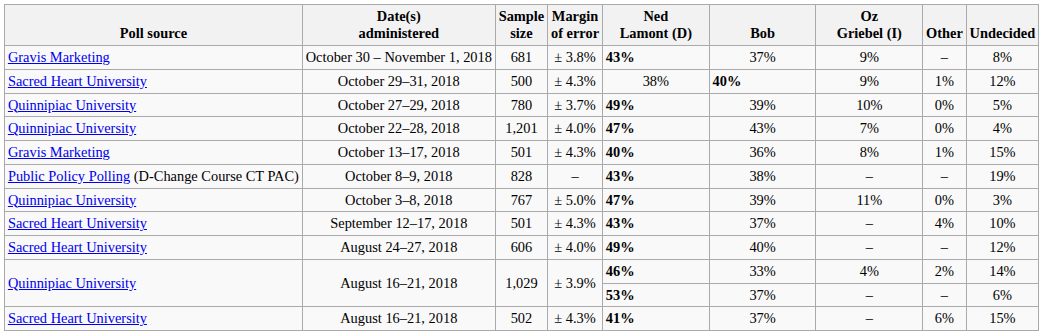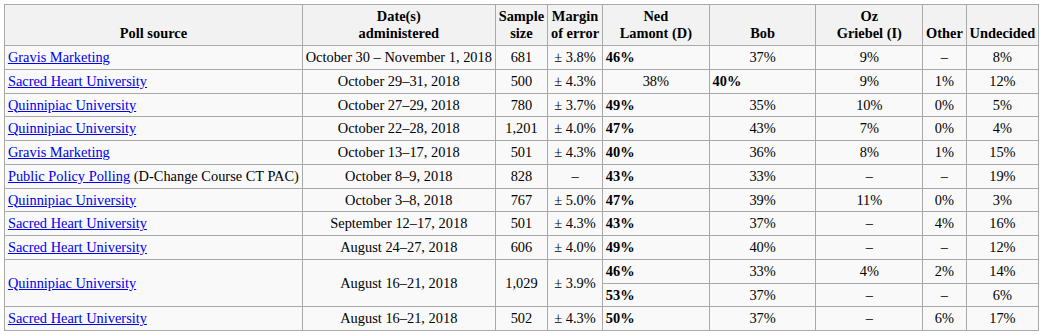 <table class="wikitable" style="font-size:90%">
 <tr valign=bottom>
 <th>Poll source</th>
 <th>Date(s)<br>administered</th>
 <th>Sample<br>size</th>
 <th>Margin<br>of error</th>
 <th style="width:100px;">Ned<br>Lamont (D)</th>
 <th style="width:100px;">Bob<br></th>
 <th style="width:100px;">Oz<br>Griebel (I)</th>
 <th>Other</th>
 <th>Undecided</th>
 </tr>
 <tr>
 <td><a href='#'>Gravis Marketing</a></td>
 <td align=center>October 30 – November 1, 2018</td>
 <td align=center>681</td>
 <td align=center>± 3.8%</td>
-<td><strong>43%</strong></td>
+<td><strong>46%</strong></td>
 <td align=center>37%</td>
 <td align=center>9%</td>
 <td align=center>–</td>
 <td align=center>8%</td>
 </tr>
 <tr>
 <td><a href='#'>Sacred Heart University</a></td>
 <td align=center>October 29–31, 2018</td>
 <td align=center>500</td>
 <td align=center>± 4.3%</td>
 <td align=center>38%</td>
 <td><strong>40%</strong></td>
 <td align=center>9%</td>
 <td align=center>1%</td>
 <td align=center>12%</td>
 </tr>
 <tr>
 <td><a href='#'>Quinnipiac University</a></td>
 <td align=center>October 27–29, 2018</td>
 <td align=center>780</td>
 <td align=center>± 3.7%</td>
 <td><strong>49%</strong></td>
-<td align=center>39%</td>
+<td align=center>35%</td>
 <td align=center>10%</td>
 <td align=center>0%</td>
 <td align=center>5%</td>
 </tr>
 <tr>
 <td><a href='#'>Quinnipiac University</a></td>
 <td align=center>October 22–28, 2018</td>
 <td align=center>1,201</td>
 <td align=center>± 4.0%</td>
 <td><strong>47%</strong></td>
 <td align=center>43%</td>
 <td align=center>7%</td>
 <td align=center>0%</td>
 <td align=center>4%</td>
 </tr>
 <tr>
 <td><a href='#'>Gravis Marketing</a></td>
 <td align=center>October 13–17, 2018</td>
 <td align=center>501</td>
 <td align=center>± 4.3%</td>
 <td><strong>40%</strong></td>
 <td align=center>36%</td>
 <td align=center>8%</td>
 <td align=center>1%</td>
 <td align=center>15%</td>
 </tr>
 <tr>
 <td><a href='#'>Public Policy Polling</a> (D-Change Course CT PAC)</td>
 <td align=center>October 8–9, 2018</td>
 <td align=center>828</td>
 <td align=center>–</td>
 <td><strong>43%</strong></td>
-<td align=center>38%</td>
+<td align=center>33%</td>
 <td align=center>–</td>
 <td align=center>–</td>
 <td align=center>19%</td>
 </tr>
 <tr>
 <td><a href='#'>Quinnipiac University</a></td>
 <td align=center>October 3–8, 2018</td>
 <td align=center>767</td>
 <td align=center>± 5.0%</td>
 <td><strong>47%</strong></td>
 <td align=center>39%</td>
 <td align=center>11%</td>
 <td align=center>0%</td>
 <td align=center>3%</td>
 </tr>
 <tr>
 <td><a href='#'>Sacred Heart University</a></td>
 <td align=center>September 12–17, 2018</td>
 <td align=center>501</td>
 <td align=center>± 4.3%</td>
 <td><strong>43%</strong></td>
 <td align=center>37%</td>
 <td align=center>–</td>
 <td align=center>4%</td>
-<td align=center>10%</td>
+<td align=center>16%</td>
 </tr>
 <tr>
 <td><a href='#'>Sacred Heart University</a></td>
 <td align=center>August 24–27, 2018</td>
 <td align=center>606</td>
 <td align=center>± 4.0%</td>
 <td><strong>49%</strong></td>
 <td align=center>40%</td>
 <td align=center>–</td>
 <td align=center>–</td>
 <td align=center>12%</td>
 </tr>
 <tr>
 <td rowspan=2><a href='#'>Quinnipiac University</a></td>
 <td rowspan=2 align=center>August 16–21, 2018</td>
 <td rowspan=2 align=center>1,029</td>
 <td rowspan=2 align=center>± 3.9%</td>
 <td><strong>46%</strong></td>
 <td align=center>33%</td>
 <td align=center>4%</td>
 <td align=center>2%</td>
 <td align=center>14%</td>
 </tr>
 <tr>
 <td><strong>53%</strong></td>
 <td align=center>37%</td>
 <td align=center>–</td>
 <td align=center>–</td>
 <td align=center>6%</td>
 </tr>
 <tr>
 <td><a href='#'>Sacred Heart University</a></td>
 <td align=center>August 16–21, 2018</td>
 <td align=center>502</td>
 <td align=center>± 4.3%</td>
-<td><strong>41%</strong></td>
+<td><strong>50%</strong></td>
 <td align=center>37%</td>
 <td align=center>–</td>
 <td align=center>6%</td>
-<td align=center>15%</td>
+<td align=center>17%</td>
 </tr>
 </table>
